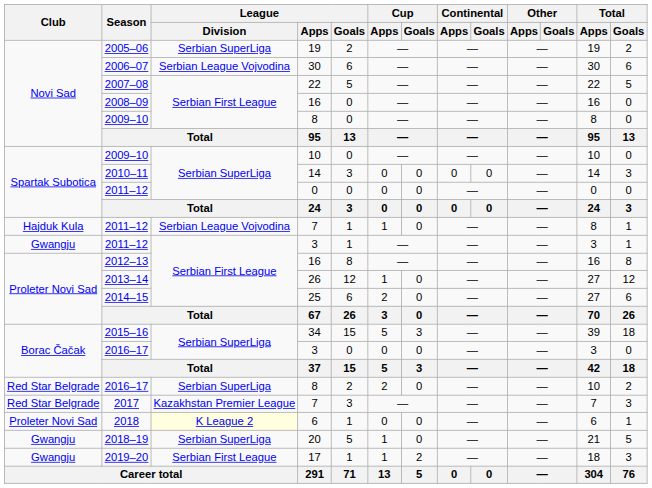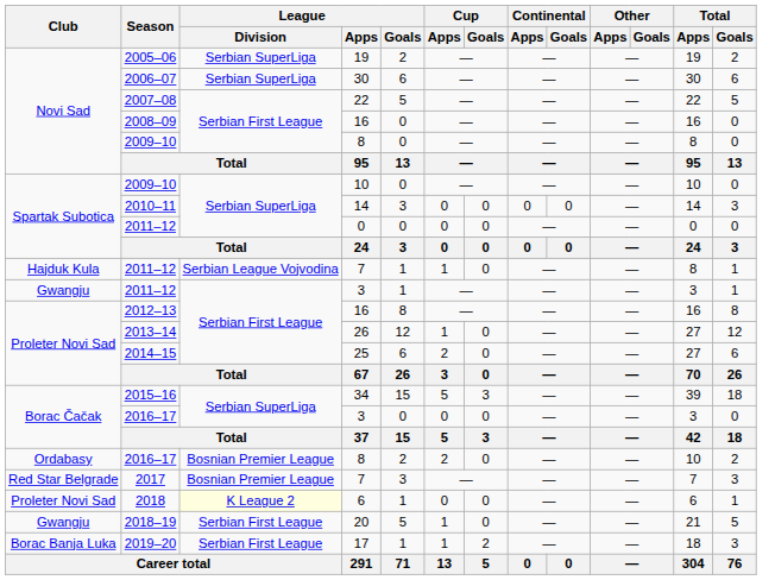 <table class="wikitable" style="text-align: center;font-size:90%">
 <tr>
 <th rowspan="2">Club</th>
 <th rowspan="2">Season</th>
 <th colspan="3">League</th>
 <th colspan="2">Cup</th>
 <th colspan="2">Continental</th>
 <th colspan="2">Other</th>
 <th colspan="2">Total</th>
 </tr>
 <tr>
 <th>Division</th>
 <th>Apps</th>
 <th>Goals</th>
 <th>Apps</th>
 <th>Goals</th>
 <th>Apps</th>
 <th>Goals</th>
 <th>Apps</th>
 <th>Goals</th>
 <th>Apps</th>
 <th>Goals</th>
 </tr>
 <tr>
 <td rowspan="6" valign="center"><a href='#'>Novi Sad</a></td>
 <td><a href='#'>2005–06</a></td>
 <td><a href='#'>Serbian SuperLiga</a></td>
 <td>19</td>
 <td>2</td>
 <td colspan="2">—</td>
 <td colspan="2">—</td>
 <td colspan="2">—</td>
 <td>19</td>
 <td>2</td>
 </tr>
 <tr>
 <td><a href='#'>2006–07</a></td>
-<td><a href='#'>Serbian League Vojvodina</a></td>
+<td><a href='#'>Serbian SuperLiga</a></td>
 <td>30</td>
 <td>6</td>
 <td colspan="2">—</td>
 <td colspan="2">—</td>
 <td colspan="2">—</td>
 <td>30</td>
 <td>6</td>
 </tr>
 <tr>
 <td><a href='#'>2007–08</a></td>
 <td rowspan=3><a href='#'>Serbian First League</a></td>
 <td>22</td>
 <td>5</td>
 <td colspan="2">—</td>
 <td colspan="2">—</td>
 <td colspan="2">—</td>
 <td>22</td>
 <td>5</td>
 </tr>
 <tr>
 <td><a href='#'>2008–09</a></td>
 <td>16</td>
 <td>0</td>
 <td colspan="2">—</td>
 <td colspan="2">—</td>
 <td colspan="2">—</td>
 <td>16</td>
 <td>0</td>
 </tr>
 <tr>
 <td><a href='#'>2009–10</a></td>
 <td>8</td>
 <td>0</td>
 <td colspan="2">—</td>
 <td colspan="2">—</td>
 <td colspan="2">—</td>
 <td>8</td>
 <td>0</td>
 </tr>
 <tr>
 <th colspan="2">Total</th>
 <th>95</th>
 <th>13</th>
 <th colspan="2">—</th>
 <th colspan="2">—</th>
 <th colspan="2">—</th>
 <th>95</th>
 <th>13</th>
 </tr>
 <tr>
 <td rowspan="4" valign="center"><a href='#'>Spartak Subotica</a></td>
 <td><a href='#'>2009–10</a></td>
 <td rowspan=3><a href='#'>Serbian SuperLiga</a></td>
 <td>10</td>
 <td>0</td>
 <td colspan="2">—</td>
 <td colspan="2">—</td>
 <td colspan="2">—</td>
 <td>10</td>
 <td>0</td>
 </tr>
 <tr>
 <td><a href='#'>2010–11</a></td>
 <td>14</td>
 <td>3</td>
 <td>0</td>
 <td>0</td>
 <td>0</td>
 <td>0</td>
 <td colspan="2">—</td>
 <td>14</td>
 <td>3</td>
 </tr>
 <tr>
 <td><a href='#'>2011–12</a></td>
 <td>0</td>
 <td>0</td>
 <td>0</td>
 <td>0</td>
 <td colspan="2">—</td>
 <td colspan="2">—</td>
 <td>0</td>
 <td>0</td>
 </tr>
 <tr>
 <th colspan="2">Total</th>
 <th>24</th>
 <th>3</th>
 <th>0</th>
 <th>0</th>
 <th>0</th>
 <th>0</th>
 <th colspan="2">—</th>
 <th>24</th>
 <th>3</th>
 </tr>
 <tr>
 <td><a href='#'>Hajduk Kula</a></td>
 <td><a href='#'>2011–12</a></td>
 <td><a href='#'>Serbian League Vojvodina</a></td>
 <td>7</td>
 <td>1</td>
 <td>1</td>
 <td>0</td>
 <td colspan="2">—</td>
 <td colspan="2">—</td>
 <td>8</td>
 <td>1</td>
 </tr>
 <tr>
 <td><a href='#'>Gwangju</a></td>
 <td><a href='#'>2011–12</a></td>
 <td rowspan=4><a href='#'>Serbian First League</a></td>
 <td>3</td>
 <td>1</td>
 <td colspan="2">—</td>
 <td colspan="2">—</td>
 <td colspan="2">—</td>
 <td>3</td>
 <td>1</td>
 </tr>
 <tr>
 <td rowspan="4" valign="center"><a href='#'>Proleter Novi Sad</a></td>
 <td><a href='#'>2012–13</a></td>
 <td>16</td>
 <td>8</td>
 <td colspan="2">—</td>
 <td colspan="2">—</td>
 <td colspan="2">—</td>
 <td>16</td>
 <td>8</td>
 </tr>
 <tr>
 <td><a href='#'>2013–14</a></td>
 <td>26</td>
 <td>12</td>
 <td>1</td>
 <td>0</td>
 <td colspan="2">—</td>
 <td colspan="2">—</td>
 <td>27</td>
 <td>12</td>
 </tr>
 <tr>
 <td><a href='#'>2014–15</a></td>
 <td>25</td>
 <td>6</td>
 <td>2</td>
 <td>0</td>
 <td colspan="2">—</td>
 <td colspan="2">—</td>
 <td>27</td>
 <td>6</td>
 </tr>
 <tr>
 <th colspan="2">Total</th>
 <th>67</th>
 <th>26</th>
 <th>3</th>
 <th>0</th>
 <th colspan="2">—</th>
 <th colspan="2">—</th>
 <th>70</th>
 <th>26</th>
 </tr>
 <tr>
 <td rowspan="3"><a href='#'>Borac Čačak</a></td>
 <td><a href='#'>2015–16</a></td>
 <td rowspan=2><a href='#'>Serbian SuperLiga</a></td>
 <td>34</td>
 <td>15</td>
 <td>5</td>
 <td>3</td>
 <td colspan="2">—</td>
 <td colspan="2">—</td>
 <td>39</td>
 <td>18</td>
 </tr>
 <tr>
 <td><a href='#'>2016–17</a></td>
 <td>3</td>
 <td>0</td>
 <td>0</td>
 <td>0</td>
 <td colspan="2">—</td>
 <td colspan="2">—</td>
 <td>3</td>
 <td>0</td>
 </tr>
 <tr>
 <th colspan="2">Total</th>
 <th>37</th>
 <th>15</th>
 <th>5</th>
 <th>3</th>
 <th colspan="2">—</th>
 <th colspan="2">—</th>
 <th>42</th>
 <th>18</th>
 </tr>
 <tr>
-<td><a href='#'>Red Star Belgrade</a></td>
+<td><a href='#'>Ordabasy</a></td>
 <td><a href='#'>2016–17</a></td>
-<td><a href='#'>Serbian SuperLiga</a></td>
+<td><a href='#'>Bosnian Premier League</a></td>
 <td>8</td>
 <td>2</td>
 <td>2</td>
 <td>0</td>
 <td colspan="2">—</td>
 <td colspan="2">—</td>
 <td>10</td>
 <td>2</td>
 </tr>
 <tr>
 <td><a href='#'>Red Star Belgrade</a></td>
 <td><a href='#'>2017</a></td>
-<td><a href='#'>Kazakhstan Premier League</a></td>
+<td><a href='#'>Bosnian Premier League</a></td>
 <td>7</td>
 <td>3</td>
 <td colspan="2">—</td>
 <td colspan="2">—</td>
 <td colspan="2">—</td>
 <td>7</td>
 <td>3</td>
 </tr>
 <tr>
 <td><a href='#'>Proleter Novi Sad</a></td>
 <td><a href='#'>2018</a></td>
 <td style="background: lightyellow;"><a href='#'>K League 2</a></td>
 <td>6</td>
 <td>1</td>
 <td>0</td>
 <td>0</td>
 <td colspan="2">—</td>
 <td colspan="2">—</td>
 <td>6</td>
 <td>1</td>
 </tr>
 <tr>
 <td><a href='#'>Gwangju</a></td>
 <td><a href='#'>2018–19</a></td>
-<td><a href='#'>Serbian SuperLiga</a></td>
+<td><a href='#'>Serbian First League</a></td>
 <td>20</td>
 <td>5</td>
 <td>1</td>
 <td>0</td>
 <td colspan="2">—</td>
 <td colspan="2">—</td>
 <td>21</td>
 <td>5</td>
 </tr>
 <tr>
-<td><a href='#'>Gwangju</a></td>
+<td><a href='#'>Borac Banja Luka</a></td>
 <td><a href='#'>2019–20</a></td>
 <td><a href='#'>Serbian First League</a></td>
 <td>17</td>
 <td>1</td>
 <td>1</td>
 <td>2</td>
 <td colspan="2">—</td>
 <td colspan="2">—</td>
 <td>18</td>
 <td>3</td>
 </tr>
 <tr>
 <th colspan="3">Career total</th>
 <th>291</th>
 <th>71</th>
 <th>13</th>
 <th>5</th>
 <th>0</th>
 <th>0</th>
 <th colspan="2">—</th>
 <th>304</th>
 <th>76</th>
 </tr>
 </table>
